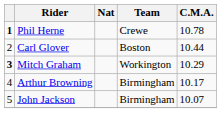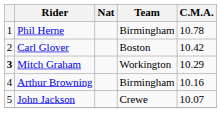 <table class=wikitable>
 <tr>
 <th></th>
 <th>Rider</th>
 <th>Nat</th>
 <th>Team</th>
 <th>C.M.A.</th>
 </tr>
 <tr>
-<td align="center"><strong>1</strong></td>
+<td align="center">1</td>
 <td><a href='#'>Phil Herne</a></td>
 <td></td>
-<td>Crewe</td>
+<td>Birmingham</td>
 <td>10.78</td>
 </tr>
 <tr>
 <td align="center">2</td>
 <td><a href='#'>Carl Glover</a></td>
 <td></td>
 <td>Boston</td>
-<td>10.44</td>
+<td>10.42</td>
 </tr>
 <tr>
 <td align="center"><strong>3</strong></td>
 <td><a href='#'>Mitch Graham</a></td>
 <td></td>
 <td>Workington</td>
 <td>10.29</td>
 </tr>
 <tr>
 <td align="center">4</td>
 <td><a href='#'>Arthur Browning</a></td>
 <td></td>
 <td>Birmingham</td>
-<td>10.17</td>
+<td>10.16</td>
 </tr>
 <tr>
 <td align="center">5</td>
 <td><a href='#'>John Jackson</a></td>
 <td></td>
-<td>Birmingham</td>
+<td>Crewe</td>
 <td>10.07</td>
 </tr>
 <tr>
 </tr>
 </table>
